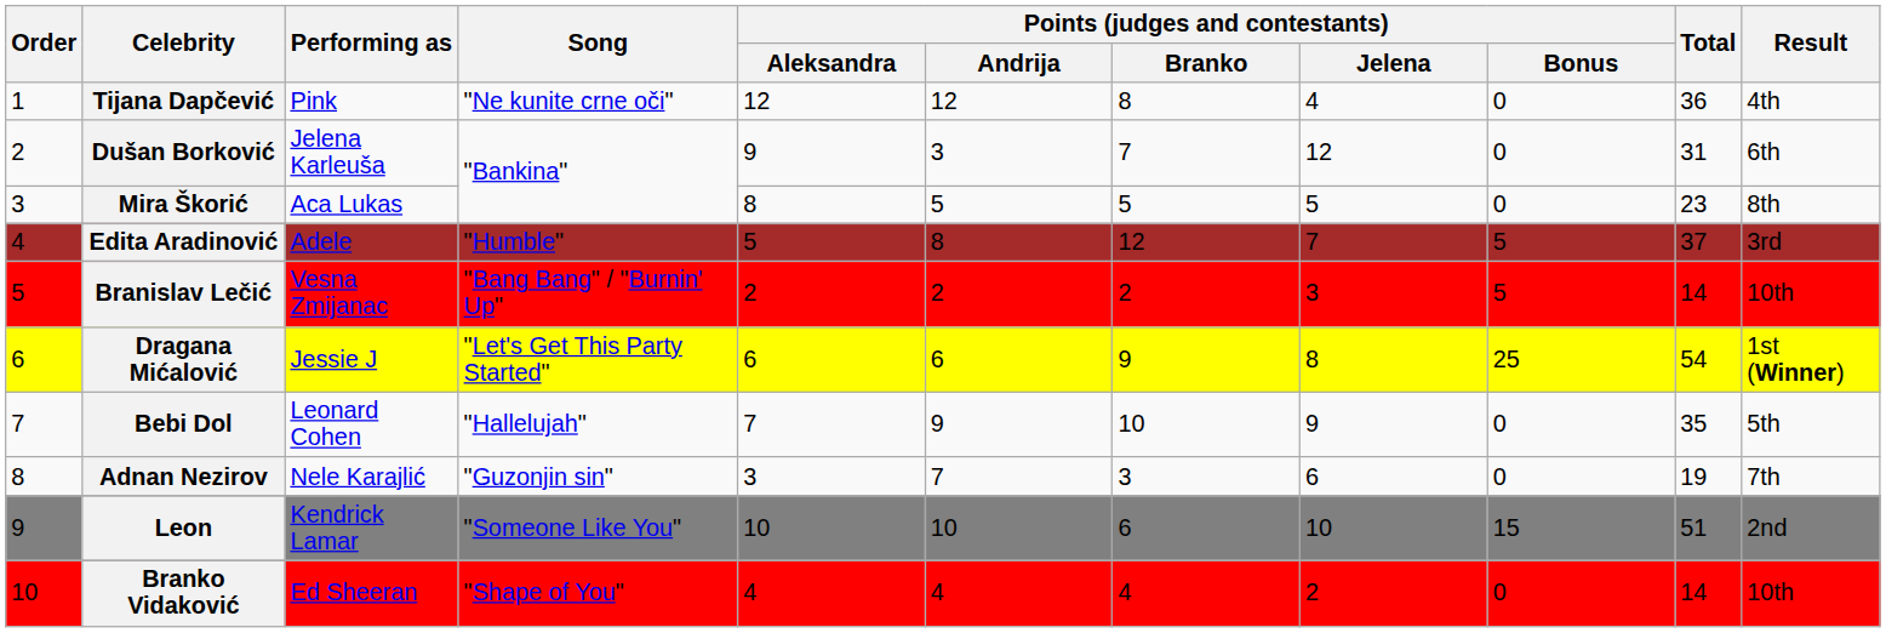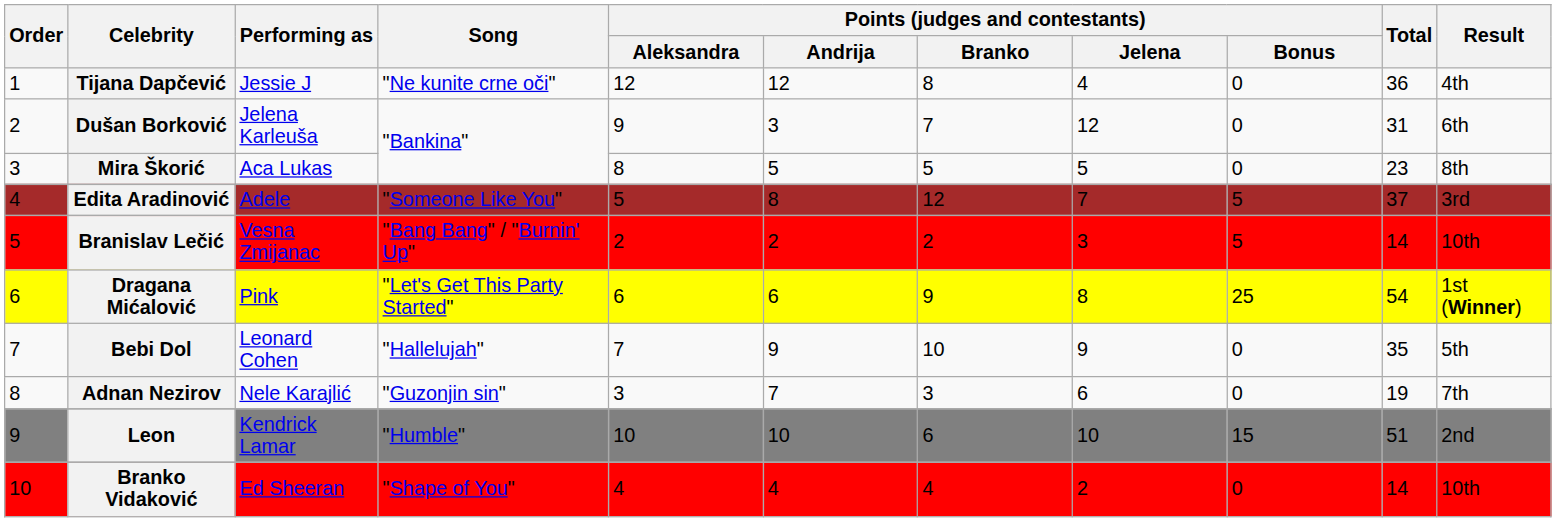 <table class=wikitable>
 <tr>
 <th rowspan="2">Order</th>
 <th rowspan="2">Celebrity</th>
 <th rowspan="2">Performing as</th>
 <th rowspan="2">Song</th>
 <th colspan="5" style="width:50%;">Points (judges and contestants)</th>
 <th rowspan="2">Total</th>
 <th rowspan="2">Result</th>
 </tr>
 <tr>
 <th style="width:10%;">Aleksandra</th>
 <th style="width:10%;">Andrija</th>
 <th style="width:10%;">Branko</th>
 <th style="width:10%;">Jelena</th>
 <th style="width:10%;">Bonus</th>
 </tr>
 <tr>
 <td>1</td>
 <th scope="row">Tijana Dapčević</th>
-<td><a href='#'>Pink</a></td>
+<td><a href='#'>Jessie J</a></td>
 <td>"<a href='#'>Ne kunite crne oči</a>"</td>
 <td>12</td>
 <td>12</td>
 <td>8</td>
 <td>4</td>
 <td>0</td>
 <td>36</td>
 <td>4th</td>
 </tr>
 <tr>
 <td>2</td>
 <th scope="row">Dušan Borković</th>
 <td><a href='#'>Jelena Karleuša</a></td>
 <td rowspan="2">"<a href='#'>Bankina</a>" </td>
 <td>9</td>
 <td>3</td>
 <td>7</td>
 <td>12</td>
 <td>0</td>
 <td>31</td>
 <td>6th</td>
 </tr>
 <tr>
 <td>3</td>
 <th scope="row">Mira Škorić</th>
 <td><a href='#'>Aca Lukas</a></td>
 <td>8</td>
 <td>5</td>
 <td>5</td>
 <td>5</td>
 <td>0</td>
 <td>23</td>
 <td>8th</td>
 </tr>
 <tr>
 </tr>
 <tr bgcolor="brown">
 <td>4</td>
 <th scope="row">Edita Aradinović</th>
 <td><a href='#'>Adele</a></td>
-<td>"<a href='#'>Humble</a>"</td>
+<td>"<a href='#'>Someone Like You</a>"</td>
 <td>5</td>
 <td>8</td>
 <td>12</td>
 <td>7</td>
 <td>5</td>
 <td>37</td>
 <td>3rd</td>
 </tr>
 <tr>
 </tr>
 <tr bgcolor ="red">
 <td>5</td>
 <th scope="row">Branislav Lečić</th>
 <td><a href='#'>Vesna Zmijanac</a></td>
 <td>"<a href='#'>Bang Bang</a>" / "<a href='#'>Burnin' Up</a>"</td>
 <td>2</td>
 <td>2</td>
 <td>2</td>
 <td>3</td>
 <td>5</td>
 <td>14</td>
 <td>10th</td>
 </tr>
 <tr bgcolor="yellow">
 <td>6</td>
 <th scope="row">Dragana Mićalović</th>
-<td><a href='#'>Jessie J</a></td>
+<td><a href='#'>Pink</a></td>
 <td>"<a href='#'>Let's Get This Party Started</a>"</td>
 <td>6</td>
 <td>6</td>
 <td>9</td>
 <td>8</td>
 <td>25</td>
 <td>54</td>
 <td>1st (<strong>Winner</strong>)</td>
 </tr>
 <tr>
 <td>7</td>
 <th scope="row">Bebi Dol</th>
 <td><a href='#'>Leonard Cohen</a></td>
 <td>"<a href='#'>Hallelujah</a>"</td>
 <td>7</td>
 <td>9</td>
 <td>10</td>
 <td>9</td>
 <td>0</td>
 <td>35</td>
 <td>5th</td>
 </tr>
 <tr>
 <td>8</td>
 <th scope="row">Adnan Nezirov</th>
 <td><a href='#'>Nele Karajlić</a></td>
 <td>"<a href='#'>Guzonjin sin</a>"</td>
 <td>3</td>
 <td>7</td>
 <td>3</td>
 <td>6</td>
 <td>0</td>
 <td>19</td>
 <td>7th</td>
 </tr>
 <tr>
 </tr>
 <tr bgcolor="grey">
 <td>9</td>
 <th scope="row">Leon</th>
 <td><a href='#'>Kendrick Lamar</a></td>
-<td>"<a href='#'>Someone Like You</a>"</td>
+<td>"<a href='#'>Humble</a>"</td>
 <td>10</td>
 <td>10</td>
 <td>6</td>
 <td>10</td>
 <td>15</td>
 <td>51</td>
 <td>2nd</td>
 </tr>
 <tr>
 </tr>
 <tr bgcolor="red">
 <td>10</td>
 <th scope="row">Branko Vidaković</th>
 <td><a href='#'>Ed Sheeran</a></td>
 <td>"<a href='#'>Shape of You</a>"</td>
 <td>4</td>
 <td>4</td>
 <td>4</td>
 <td>2</td>
 <td>0</td>
 <td>14</td>
 <td>10th</td>
 </tr>
 </table>
